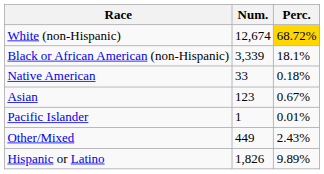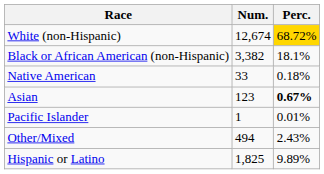 <table class="wikitable">
 <tr>
 <th>Race</th>
 <th>Num.</th>
 <th>Perc.</th>
 </tr>
 <tr>
 <td><a href='#'>White</a> (non-Hispanic)</td>
 <td>12,674</td>
 <td style="background: gold;">68.72%</td>
 </tr>
 <tr>
 <td><a href='#'>Black or African American</a> (non-Hispanic)</td>
-<td>3,339</td>
+<td>3,382</td>
 <td>18.1%</td>
 </tr>
 <tr>
 <td><a href='#'>Native American</a></td>
 <td>33</td>
 <td>0.18%</td>
 </tr>
 <tr>
 <td><a href='#'>Asian</a></td>
 <td>123</td>
-<td>0.67%</td>
+<td><strong>0.67%</strong></td>
 </tr>
 <tr>
 <td><a href='#'>Pacific Islander</a></td>
 <td>1</td>
 <td>0.01%</td>
 </tr>
 <tr>
 <td><a href='#'>Other/Mixed</a></td>
-<td>449</td>
+<td>494</td>
 <td>2.43%</td>
 </tr>
 <tr>
 <td><a href='#'>Hispanic</a> or <a href='#'>Latino</a></td>
-<td>1,826</td>
+<td>1,825</td>
 <td>9.89%</td>
 </tr>
 </table>
